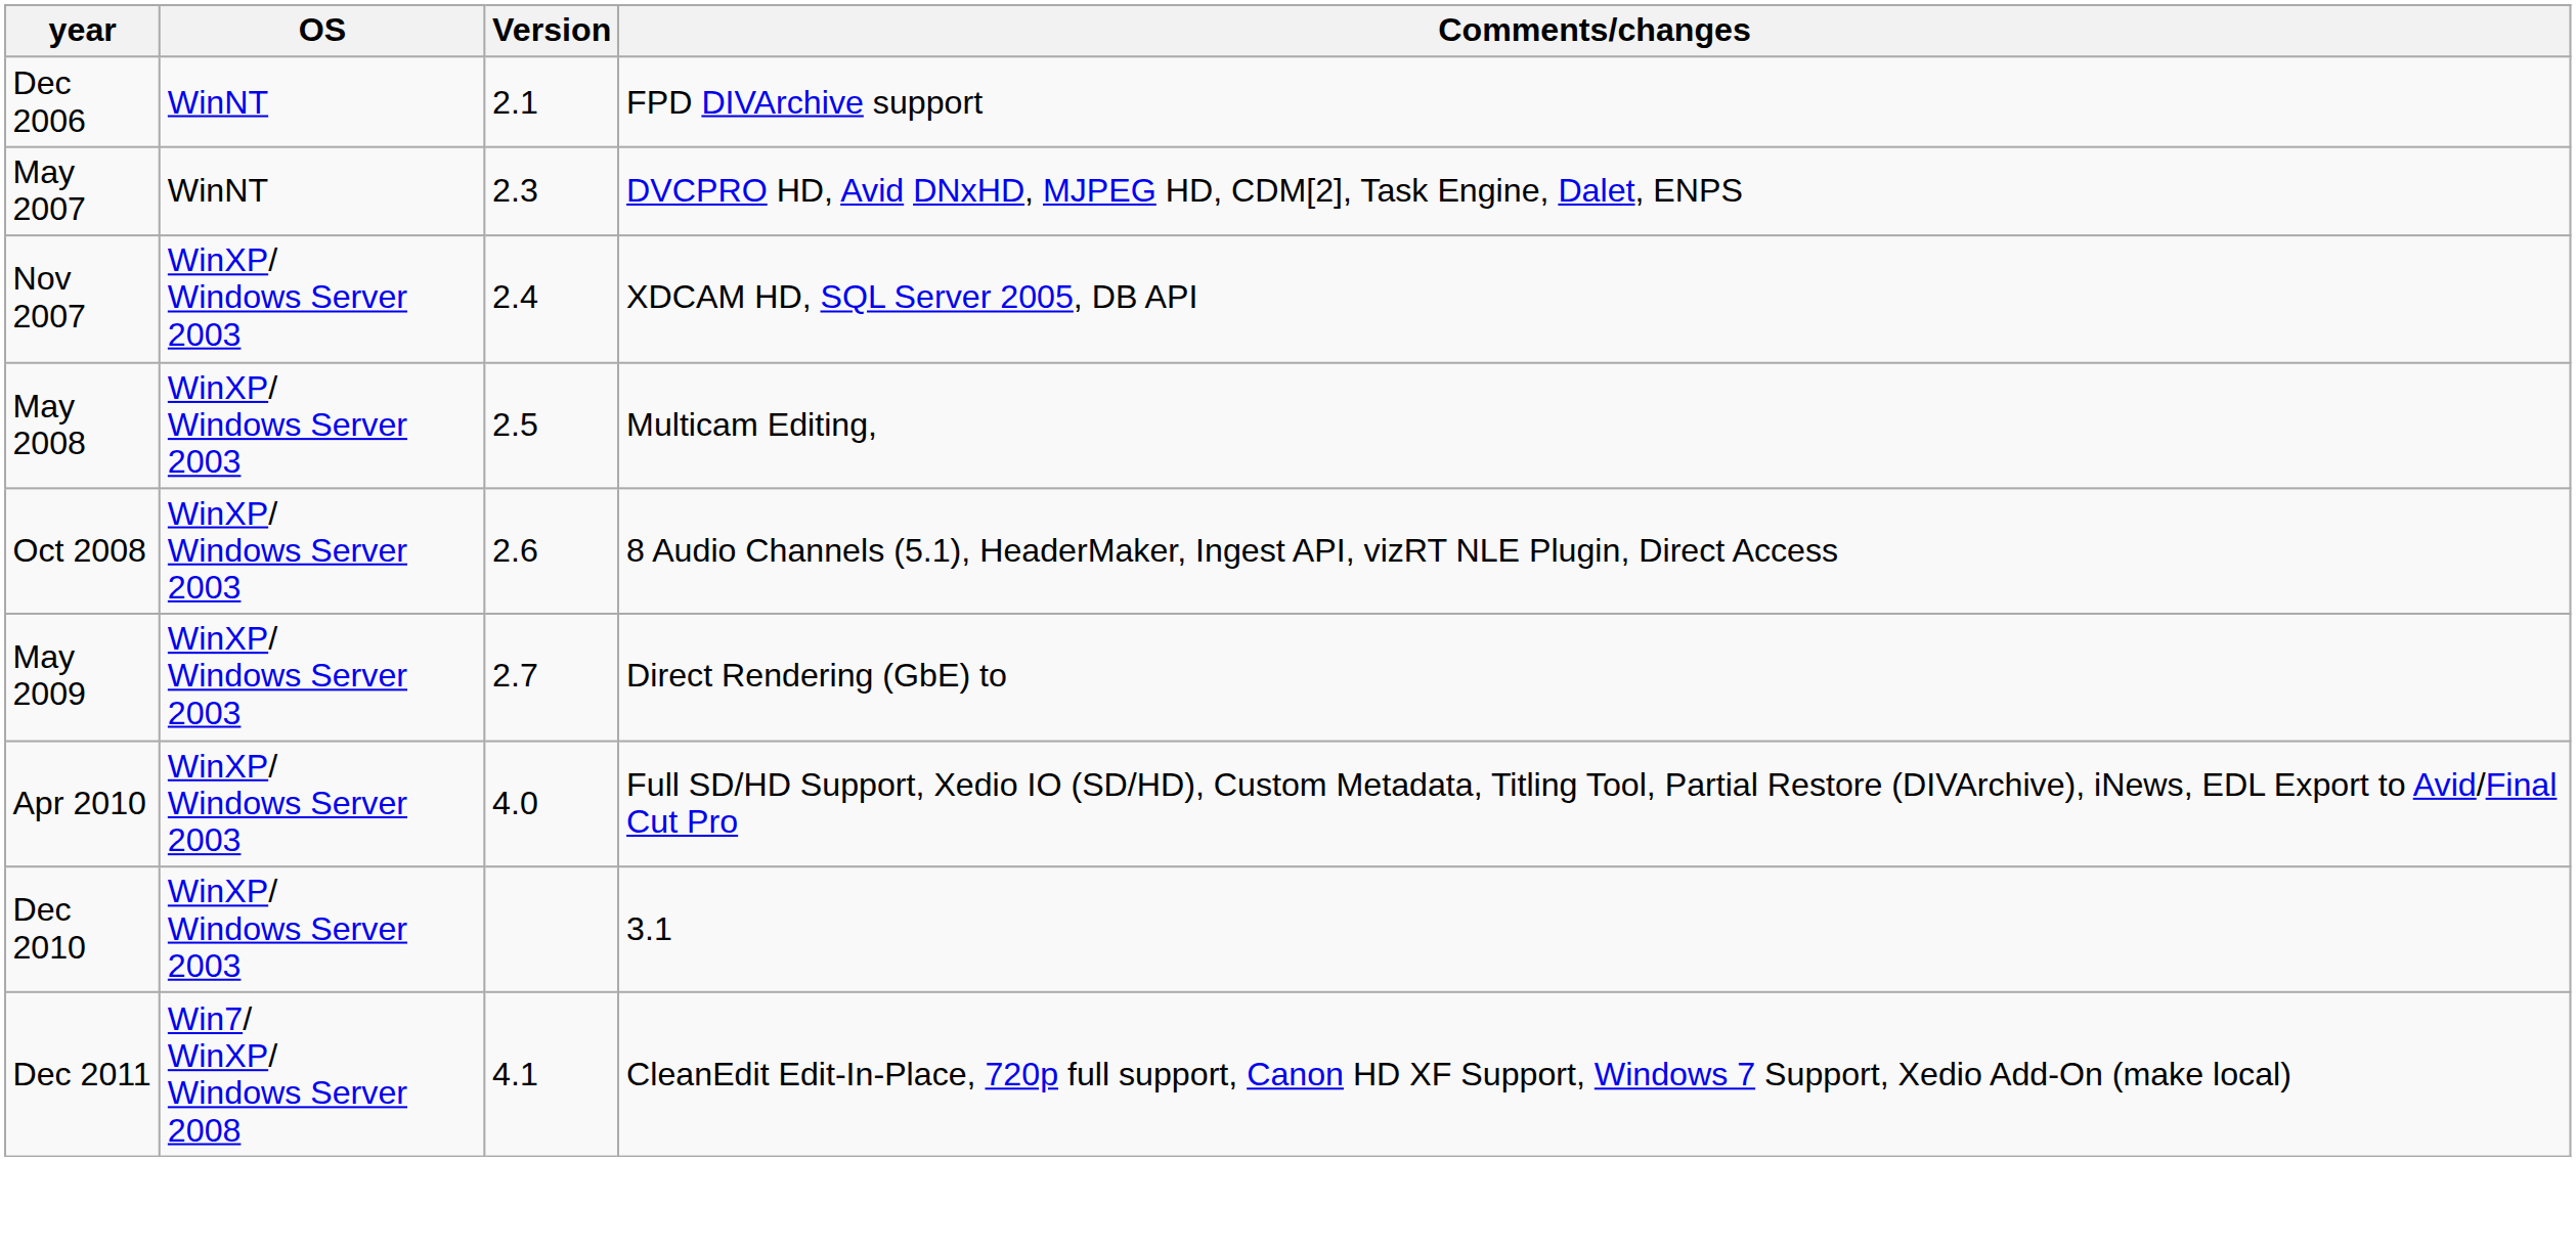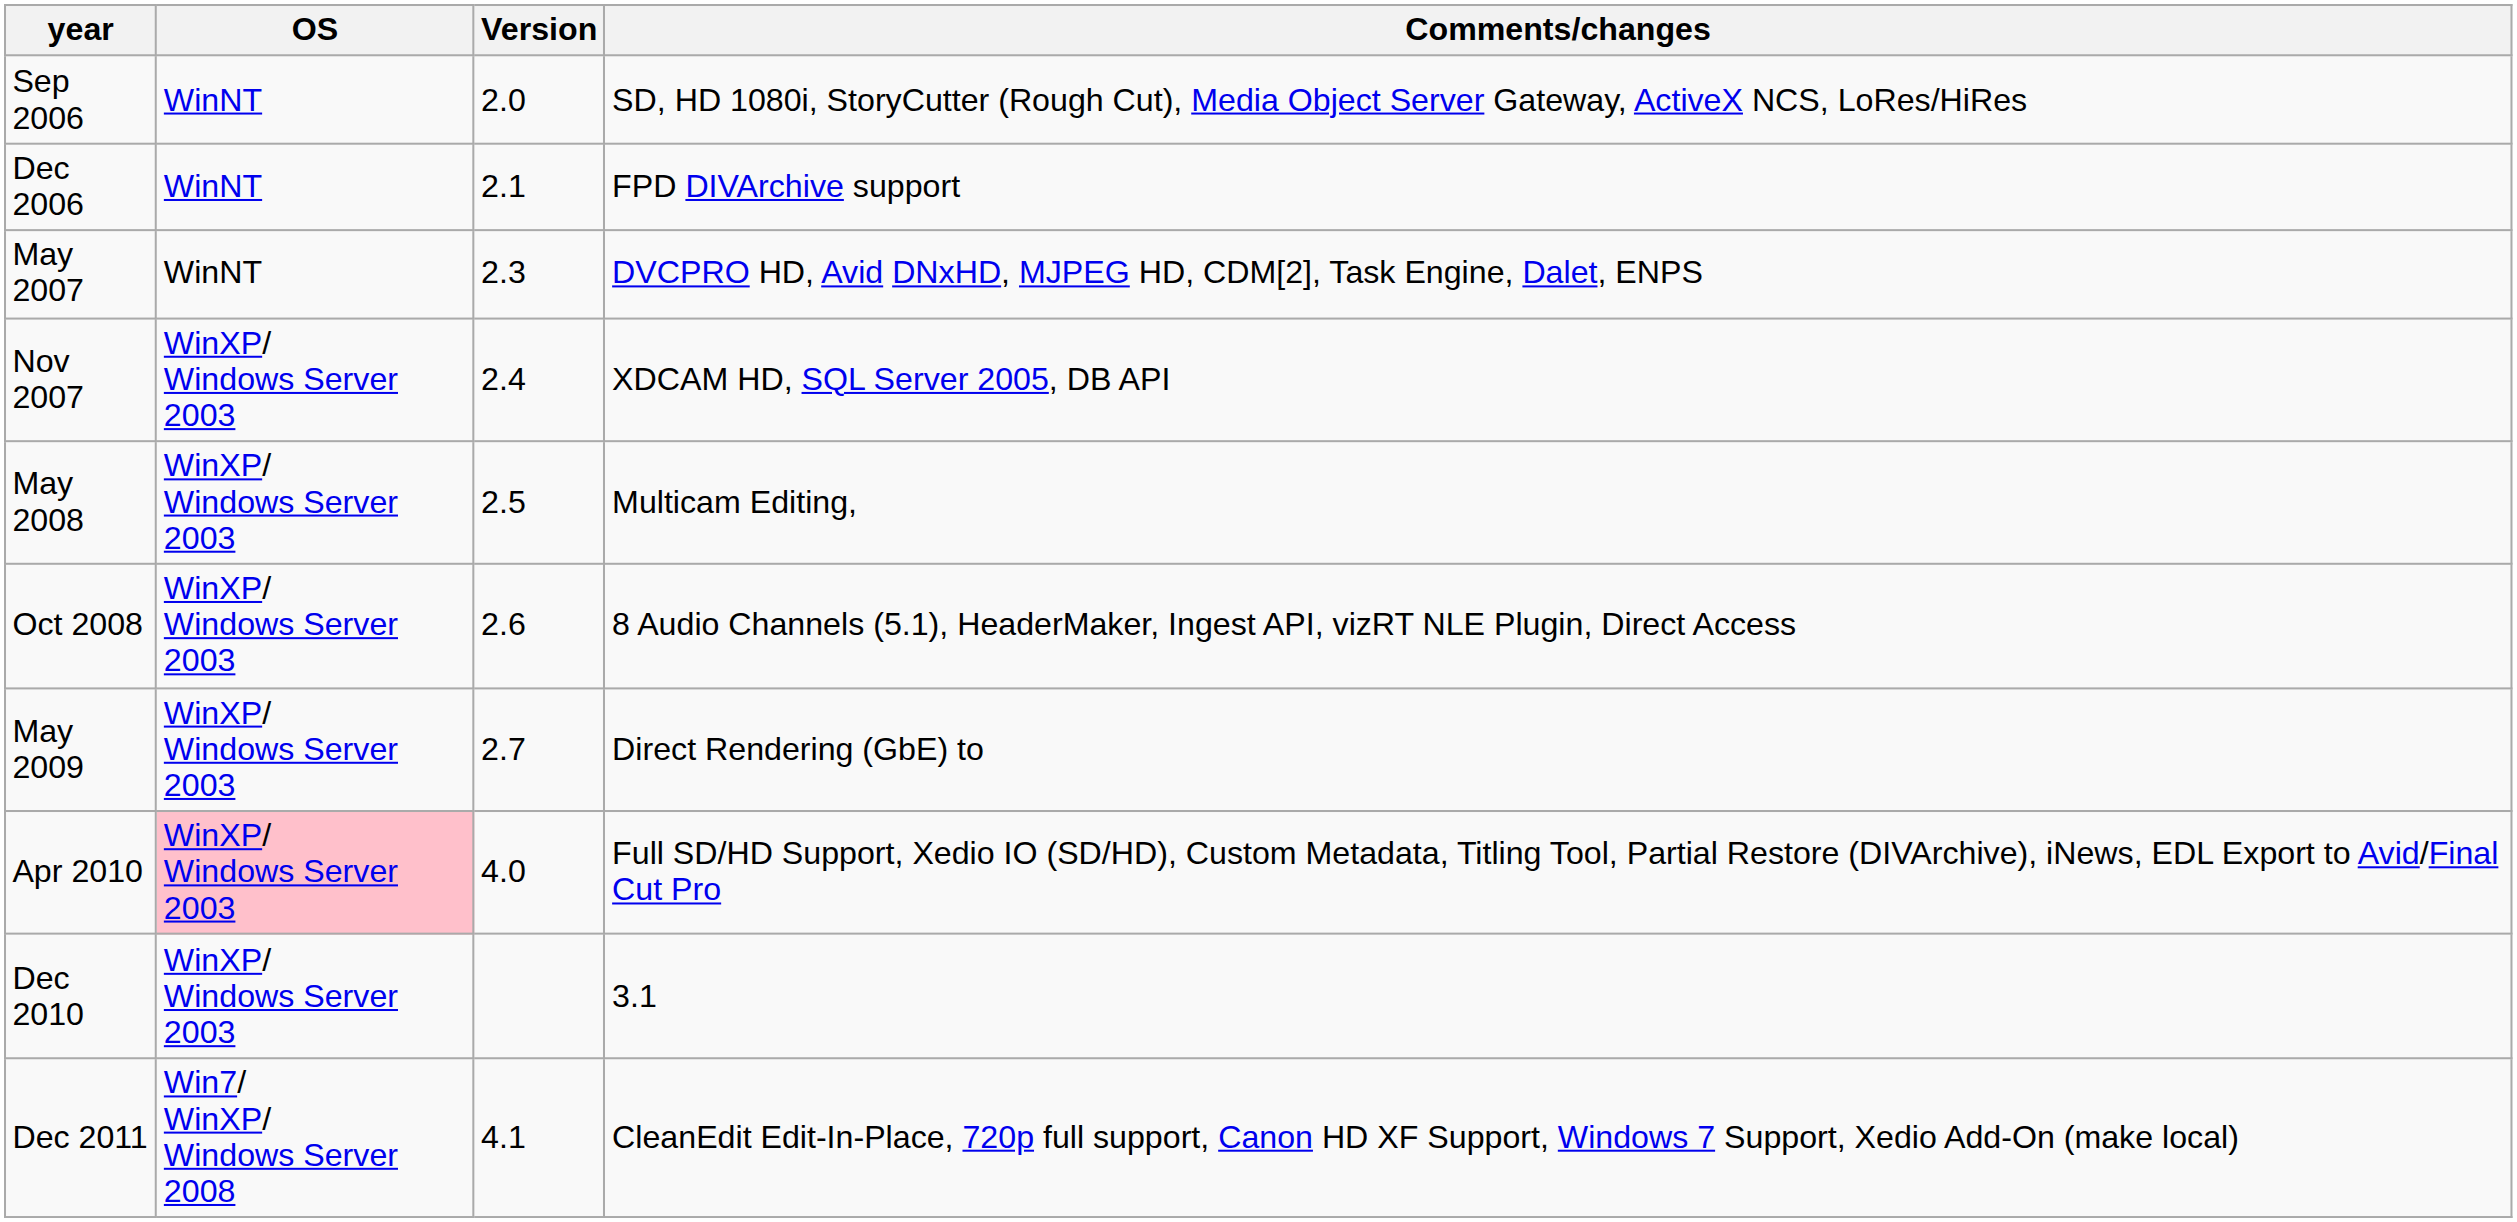 <table class="wikitable">
 <tr>
 <th>year</th>
 <th>OS</th>
 <th>Version</th>
 <th>Comments/changes</th>
+</tr>
+<tr>
+<td>Sep 2006</td>
+<td><a href='#'>WinNT</a></td>
+<td>2.0</td>
+<td>SD, HD 1080i, StoryCutter (Rough Cut), <a href='#'>Media Object Server</a> Gateway, <a href='#'>ActiveX</a> NCS, LoRes/HiRes</td>
 </tr>
 <tr>
 <td>Dec 2006</td>
 <td><a href='#'>WinNT</a></td>
 <td>2.1</td>
 <td>FPD <a href='#'>DIVArchive</a> support</td>
 </tr>
 <tr>
 <td>May 2007</td>
 <td>WinNT</td>
 <td>2.3</td>
 <td><a href='#'>DVCPRO</a> HD, <a href='#'>Avid</a> <a href='#'>DNxHD</a>, <a href='#'>MJPEG</a> HD, CDM[2], Task Engine, <a href='#'>Dalet</a>, ENPS</td>
 </tr>
 <tr>
 <td>Nov 2007</td>
 <td><a href='#'>WinXP</a>/<br><a href='#'>Windows Server 2003</a></td>
 <td>2.4</td>
 <td>XDCAM HD, <a href='#'>SQL Server 2005</a>, DB API</td>
 </tr>
 <tr>
 <td>May 2008</td>
 <td><a href='#'>WinXP</a>/<br><a href='#'>Windows Server 2003</a></td>
 <td>2.5</td>
 <td>Multicam Editing,</td>
 </tr>
 <tr>
 <td>Oct 2008</td>
 <td><a href='#'>WinXP</a>/<br><a href='#'>Windows Server 2003</a></td>
 <td>2.6</td>
 <td>8 Audio Channels (5.1), HeaderMaker, Ingest API, vizRT NLE Plugin, <a href='#'></a> Direct Access</td>
 </tr>
 <tr>
 <td>May 2009</td>
 <td><a href='#'>WinXP</a>/<br><a href='#'>Windows Server 2003</a></td>
 <td>2.7</td>
 <td>Direct Rendering (GbE) to <a href='#'></a></td>
 </tr>
 <tr>
 <td>Apr 2010</td>
-<td><a href='#'>WinXP</a>/<br><a href='#'>Windows Server 2003</a></td>
+<td style="background: pink;"><a href='#'>WinXP</a>/<br><a href='#'>Windows Server 2003</a></td>
 <td>4.0</td>
 <td>Full SD/HD Support, Xedio IO (SD/HD), Custom Metadata, Titling Tool, Partial Restore (DIVArchive), iNews, EDL Export to <a href='#'>Avid</a>/<a href='#'>Final Cut Pro</a></td>
 </tr>
 <tr>
 <td>Dec 2010</td>
 <td><a href='#'>WinXP</a>/<br><a href='#'>Windows Server 2003</a></td>
 <td></td>
 <td>3.1</td>
 </tr>
 <tr>
 <td>Dec 2011</td>
 <td><a href='#'>Win7</a>/<br><a href='#'>WinXP</a>/<br><a href='#'>Windows Server 2008</a></td>
 <td>4.1</td>
 <td>CleanEdit Edit-In-Place, <a href='#'>720p</a> full support, <a href='#'>Canon</a> HD XF Support, <a href='#'>Windows 7</a> Support, Xedio Add-On (make local)</td>
 </tr>
 </table>
